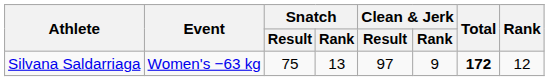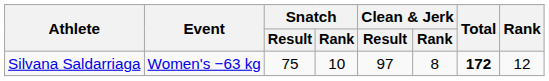 <table class="wikitable" style="font-size:90%">
 <tr>
 <th rowspan="2">Athlete</th>
 <th rowspan="2">Event</th>
 <th colspan="2">Snatch</th>
 <th colspan="2">Clean & Jerk</th>
 <th rowspan="2">Total</th>
 <th rowspan="2">Rank</th>
 </tr>
 <tr style="font-size:95%">
 <th>Result</th>
 <th>Rank</th>
 <th>Result</th>
 <th>Rank</th>
 </tr>
 <tr align=center>
 <td align=left><a href='#'>Silvana Saldarriaga</a></td>
 <td align=left><a href='#'>Women's −63 kg</a></td>
 <td>75</td>
-<td>13</td>
+<td>10</td>
 <td>97</td>
-<td>9</td>
+<td>8</td>
 <td><strong>172</strong></td>
 <td>12</td>
 </tr>
 </table>
